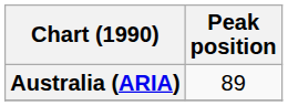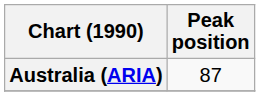 <table class="wikitable sortable plainrowheaders" style="text-align:center">
 <tr>
 <th scope="col">Chart (1990)</th>
 <th scope="col">Peak<br>position</th>
 </tr>
 <tr>
 <th scope="row">Australia (<a href='#'>ARIA</a>)</th>
-<td>89</td>
+<td>87</td>
 </tr>
 <tr>
 </tr>
 <tr>
 </tr>
 <tr>
 </tr>
 </table>
